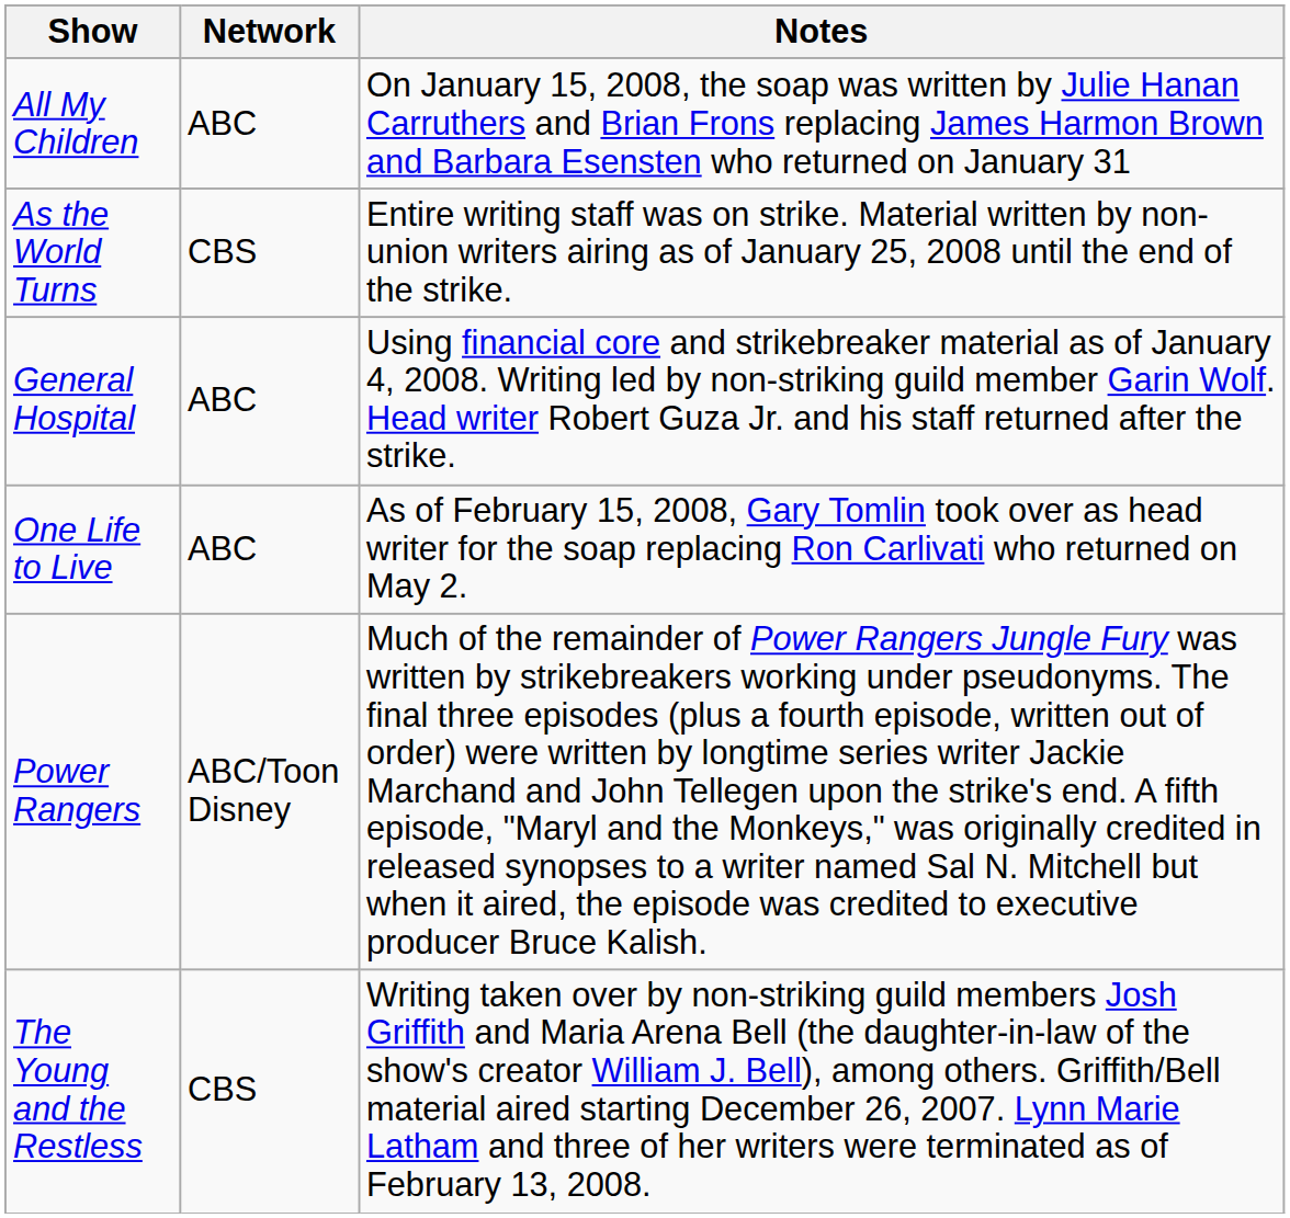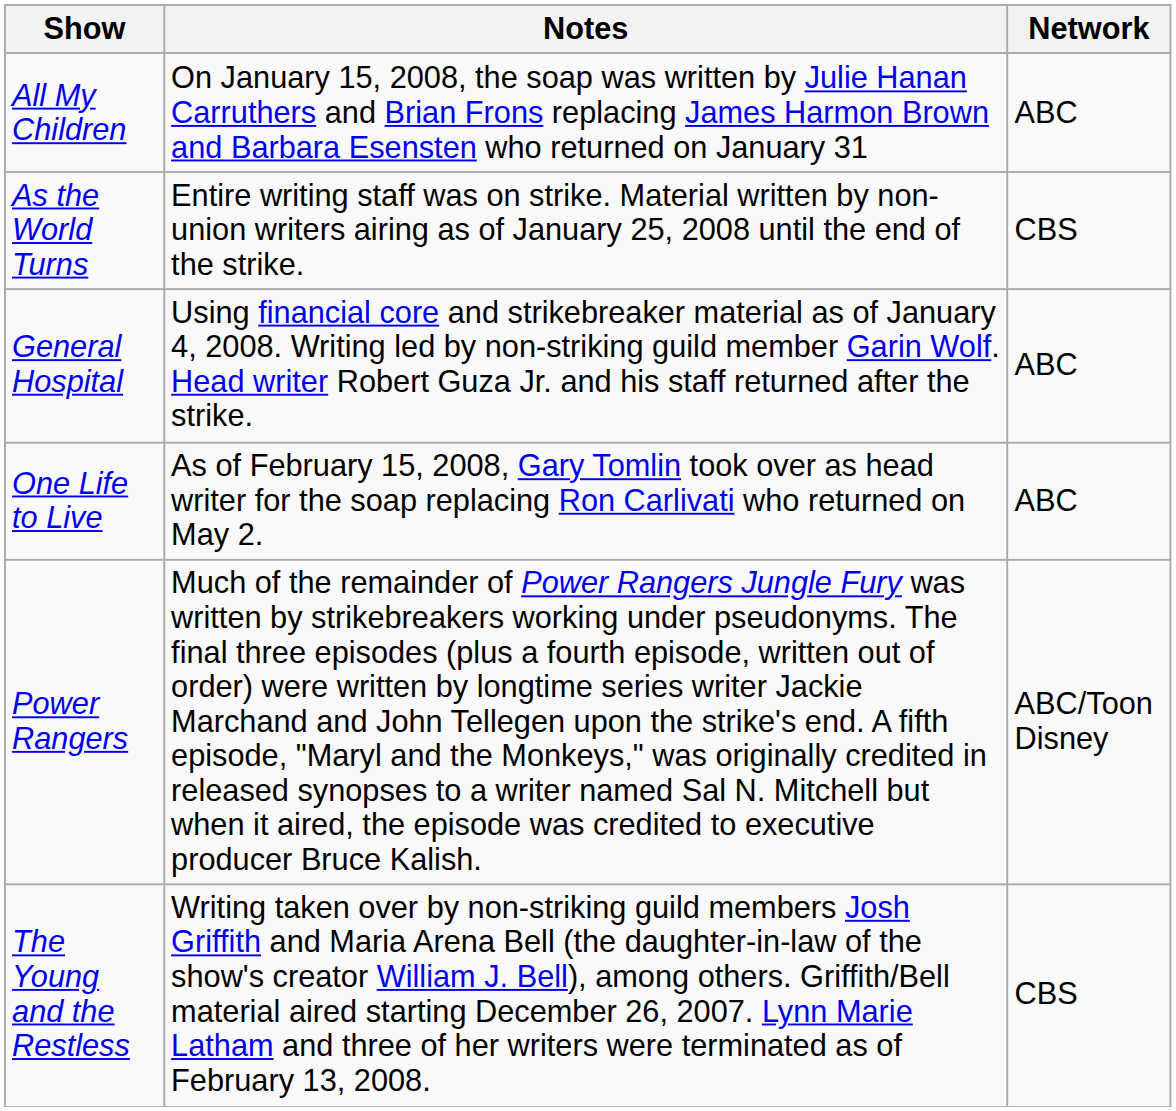 <table class="wikitable sortable">
 <tr>
 <th>Show</th>
+<th>Notes</th>
 <th>Network</th>
-<th>Notes</th>
 </tr>
 <tr>
 <td><em><a href='#'>All My Children</a></em></td>
+<td>On January 15, 2008, the soap was written by <a href='#'>Julie Hanan Carruthers</a> and <a href='#'>Brian Frons</a> replacing <a href='#'>James Harmon Brown and Barbara Esensten</a> who returned on January 31</td>
 <td>ABC</td>
-<td>On January 15, 2008, the soap was written by <a href='#'>Julie Hanan Carruthers</a> and <a href='#'>Brian Frons</a> replacing <a href='#'>James Harmon Brown and Barbara Esensten</a> who returned on January 31</td>
 </tr>
 <tr>
 <td><em><a href='#'>As the World Turns</a></em></td>
+<td>Entire writing staff was on strike. Material written by non-union writers airing as of January 25, 2008 until the end of the strike.</td>
 <td>CBS</td>
-<td>Entire writing staff was on strike. Material written by non-union writers airing as of January 25, 2008 until the end of the strike.</td>
 </tr>
 <tr>
 <td><em><a href='#'>General Hospital</a></em></td>
+<td>Using <a href='#'>financial core</a> and strikebreaker material as of January 4, 2008. Writing led by non-striking guild member <a href='#'>Garin Wolf</a>. <a href='#'>Head writer</a> Robert Guza Jr. and his staff returned after the strike.</td>
 <td>ABC</td>
-<td>Using <a href='#'>financial core</a> and strikebreaker material as of January 4, 2008. Writing led by non-striking guild member <a href='#'>Garin Wolf</a>. <a href='#'>Head writer</a> Robert Guza Jr. and his staff returned after the strike.</td>
 </tr>
 <tr>
 <td><em><a href='#'>One Life to Live</a></em></td>
+<td>As of February 15, 2008, <a href='#'>Gary Tomlin</a> took over as head writer for the soap replacing <a href='#'>Ron Carlivati</a> who returned on May 2.</td>
 <td>ABC</td>
-<td>As of February 15, 2008, <a href='#'>Gary Tomlin</a> took over as head writer for the soap replacing <a href='#'>Ron Carlivati</a> who returned on May 2.</td>
 </tr>
 <tr>
 <td><em><a href='#'>Power Rangers</a></em></td>
+<td>Much of the remainder of <em><a href='#'>Power Rangers Jungle Fury</a></em> was written by strikebreakers working under pseudonyms. The final three episodes (plus a fourth episode, written out of order) were written by longtime series writer Jackie Marchand and John Tellegen upon the strike's end. A fifth episode, "Maryl and the Monkeys," was originally credited in released synopses to a writer named Sal N. Mitchell but when it aired, the episode was credited to executive producer Bruce Kalish.</td>
 <td>ABC/Toon Disney</td>
-<td>Much of the remainder of <em><a href='#'>Power Rangers Jungle Fury</a></em> was written by strikebreakers working under pseudonyms. The final three episodes (plus a fourth episode, written out of order) were written by longtime series writer Jackie Marchand and John Tellegen upon the strike's end. A fifth episode, "Maryl and the Monkeys," was originally credited in released synopses to a writer named Sal N. Mitchell but when it aired, the episode was credited to executive producer Bruce Kalish.</td>
 </tr>
 <tr>
 <td><em><a href='#'>The Young and the Restless</a></em></td>
+<td>Writing taken over by non-striking guild members <a href='#'>Josh Griffith</a> and Maria Arena Bell (the daughter-in-law of the show's creator <a href='#'>William J. Bell</a>), among others.  Griffith/Bell material aired starting December 26, 2007. <a href='#'>Lynn Marie Latham</a> and three of her writers were terminated as of February 13, 2008.</td>
 <td>CBS</td>
-<td>Writing taken over by non-striking guild members <a href='#'>Josh Griffith</a> and Maria Arena Bell (the daughter-in-law of the show's creator <a href='#'>William J. Bell</a>), among others.  Griffith/Bell material aired starting December 26, 2007. <a href='#'>Lynn Marie Latham</a> and three of her writers were terminated as of February 13, 2008.</td>
 </tr>
 </table>
